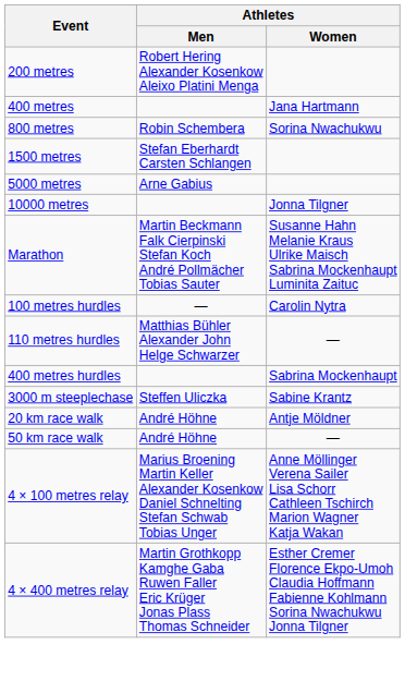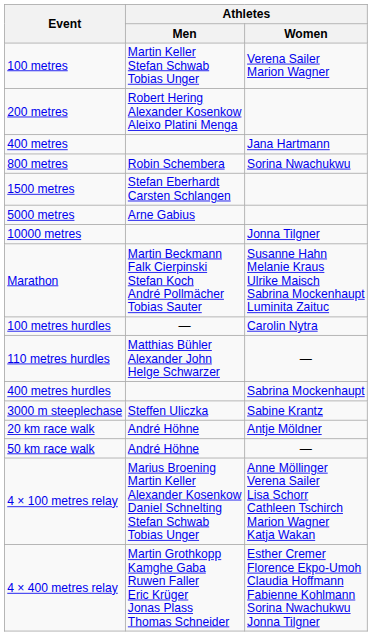 <table class=wikitable style="font-size:90%">
 <tr>
 <th rowspan=2>Event</th>
 <th colspan=2>Athletes</th>
 </tr>
 <tr>
 <th>Men</th>
 <th>Women</th>
+</tr>
+<tr>
+<td><a href='#'>100 metres</a></td>
+<td><a href='#'>Martin Keller</a><br><a href='#'>Stefan Schwab</a><br><a href='#'>Tobias Unger</a></td>
+<td><a href='#'>Verena Sailer</a><br><a href='#'>Marion Wagner</a></td>
 </tr>
 <tr>
 <td><a href='#'>200 metres</a></td>
 <td><a href='#'>Robert Hering</a><br><a href='#'>Alexander Kosenkow</a><br><a href='#'>Aleixo Platini Menga</a></td>
 <td></td>
 </tr>
 <tr>
 <td><a href='#'>400 metres</a></td>
 <td></td>
 <td><a href='#'>Jana Hartmann</a></td>
 </tr>
 <tr>
 <td><a href='#'>800 metres</a></td>
 <td><a href='#'>Robin Schembera</a></td>
 <td><a href='#'>Sorina Nwachukwu</a></td>
 </tr>
 <tr>
 <td><a href='#'>1500 metres</a></td>
 <td><a href='#'>Stefan Eberhardt</a><br><a href='#'>Carsten Schlangen</a></td>
 <td></td>
 </tr>
 <tr>
 <td><a href='#'>5000 metres</a></td>
 <td><a href='#'>Arne Gabius</a></td>
 <td></td>
 </tr>
 <tr>
 <td><a href='#'>10000 metres</a></td>
 <td></td>
 <td><a href='#'>Jonna Tilgner</a></td>
 </tr>
 <tr>
 <td><a href='#'>Marathon</a></td>
 <td><a href='#'>Martin Beckmann</a><br><a href='#'>Falk Cierpinski</a><br><a href='#'>Stefan Koch</a><br><a href='#'>André Pollmächer</a><br><a href='#'>Tobias Sauter</a></td>
 <td><a href='#'>Susanne Hahn</a><br><a href='#'>Melanie Kraus</a><br><a href='#'>Ulrike Maisch</a><br><a href='#'>Sabrina Mockenhaupt</a><br><a href='#'>Luminita Zaituc</a></td>
 </tr>
 <tr>
 <td><a href='#'>100 metres hurdles</a></td>
 <td align=center>—</td>
 <td><a href='#'>Carolin Nytra</a></td>
 </tr>
 <tr>
 <td><a href='#'>110 metres hurdles</a></td>
 <td><a href='#'>Matthias Bühler</a><br><a href='#'>Alexander John</a><br><a href='#'>Helge Schwarzer</a></td>
 <td align=center>—</td>
 </tr>
 <tr>
 <td><a href='#'>400 metres hurdles</a></td>
 <td></td>
 <td><a href='#'>Sabrina Mockenhaupt</a></td>
 </tr>
 <tr>
 <td><a href='#'>3000 m steeplechase</a></td>
 <td><a href='#'>Steffen Uliczka</a></td>
 <td><a href='#'>Sabine Krantz</a></td>
 </tr>
 <tr>
 <td><a href='#'>20 km race walk</a></td>
 <td><a href='#'>André Höhne</a></td>
 <td><a href='#'>Antje Möldner</a></td>
 </tr>
 <tr>
 <td><a href='#'>50 km race walk</a></td>
 <td><a href='#'>André Höhne</a></td>
 <td align=center>—</td>
 </tr>
 <tr>
 <td><a href='#'>4 × 100 metres relay</a></td>
 <td><a href='#'>Marius Broening</a><br><a href='#'>Martin Keller</a><br><a href='#'>Alexander Kosenkow</a><br><a href='#'>Daniel Schnelting</a><br><a href='#'>Stefan Schwab</a><br><a href='#'>Tobias Unger</a></td>
 <td><a href='#'>Anne Möllinger</a><br><a href='#'>Verena Sailer</a><br><a href='#'>Lisa Schorr</a><br><a href='#'>Cathleen Tschirch</a><br><a href='#'>Marion Wagner</a><br><a href='#'>Katja Wakan</a></td>
 </tr>
 <tr>
 <td><a href='#'>4 × 400 metres relay</a></td>
 <td><a href='#'>Martin Grothkopp</a><br><a href='#'>Kamghe Gaba</a><br><a href='#'>Ruwen Faller</a><br><a href='#'>Eric Krüger</a><br><a href='#'>Jonas Plass</a><br><a href='#'>Thomas Schneider</a></td>
 <td><a href='#'>Esther Cremer</a><br><a href='#'>Florence Ekpo-Umoh</a><br><a href='#'>Claudia Hoffmann</a><br><a href='#'>Fabienne Kohlmann</a><br><a href='#'>Sorina Nwachukwu</a><br><a href='#'>Jonna Tilgner</a></td>
 </tr>
 </table>
